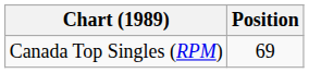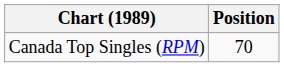 <table class="wikitable">
 <tr>
 <th>Chart (1989)</th>
 <th>Position</th>
 </tr>
 <tr>
 <td>Canada Top Singles (<em><a href='#'>RPM</a></em>)</td>
-<td align="center">69</td>
+<td align="center">70</td>
 </tr>
 </table>
